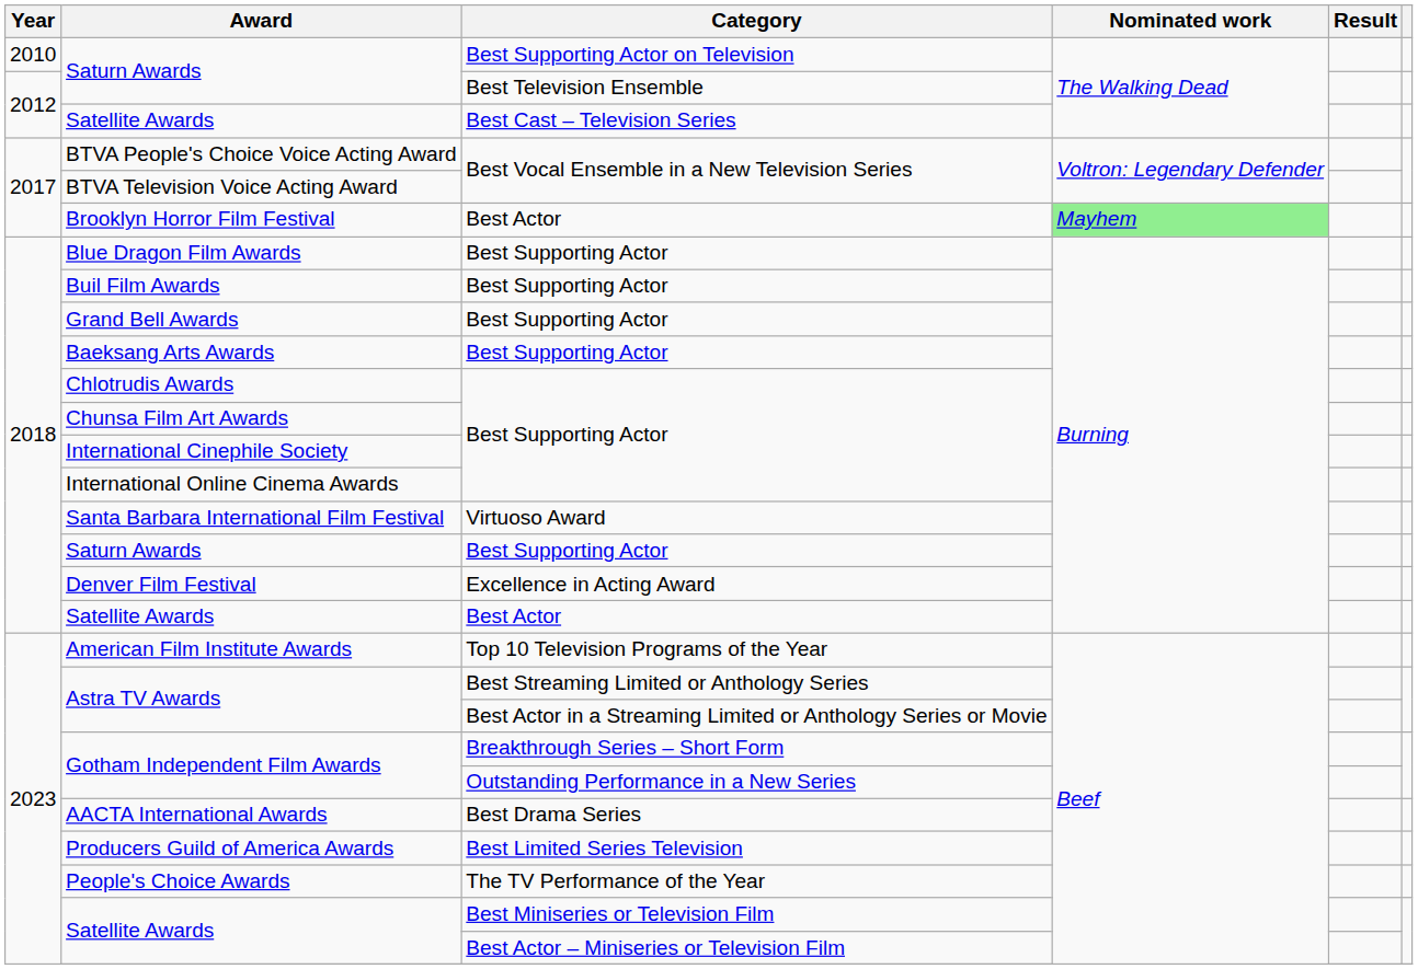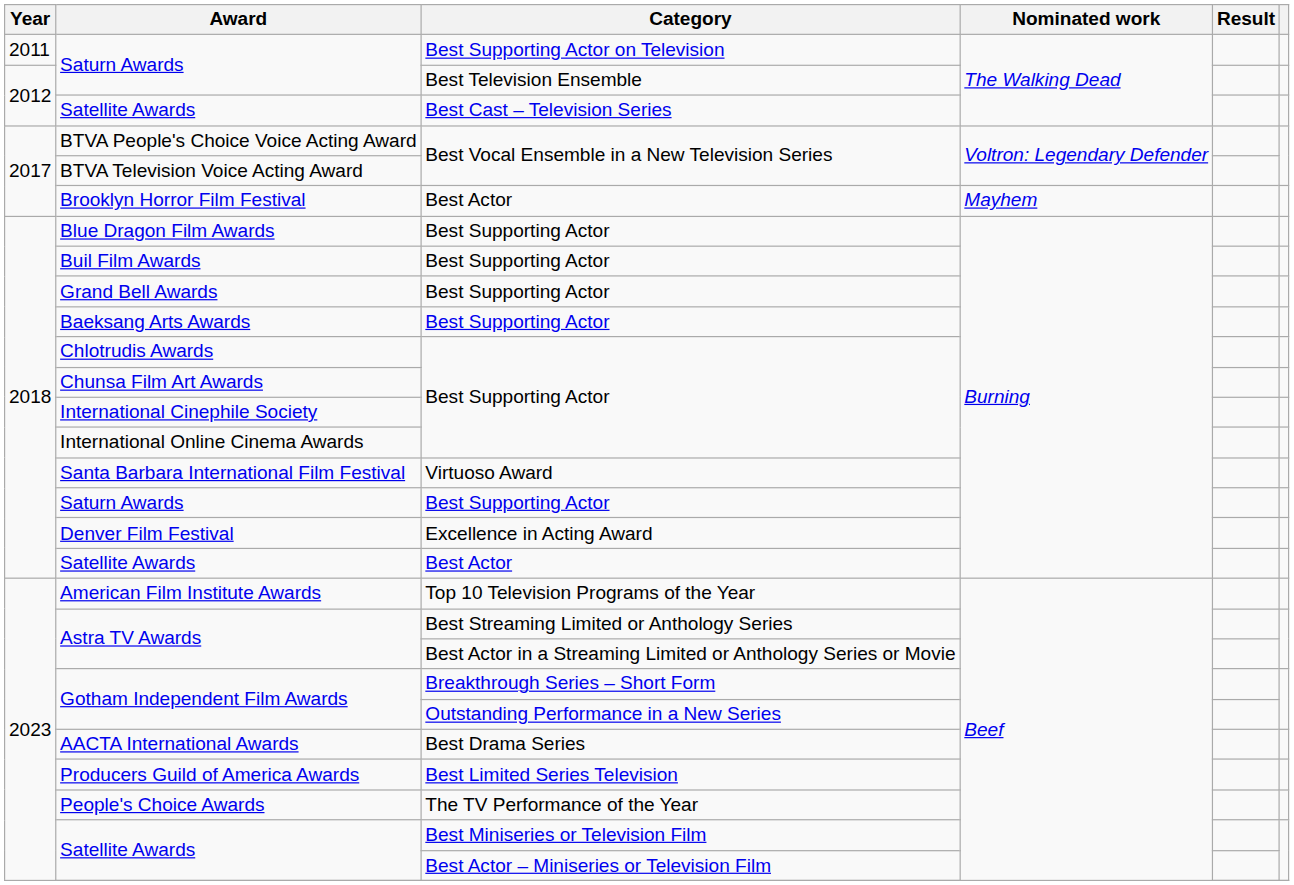 <table class="wikitable sortable">
 <tr>
 <th>Year</th>
 <th>Award</th>
 <th>Category</th>
 <th>Nominated work</th>
 <th>Result</th>
 <th class="unsortable"></th>
 </tr>
 <tr>
-<td>2010</td>
+<td>2011</td>
 <td rowspan="2"><a href='#'>Saturn Awards</a></td>
 <td><a href='#'>Best Supporting Actor on Television</a></td>
 <td rowspan=3><em><a href='#'>The Walking Dead</a></em></td>
 <td></td>
 <td></td>
 </tr>
 <tr>
 <td rowspan=2>2012</td>
 <td>Best Television Ensemble</td>
 <td></td>
 <td></td>
 </tr>
 <tr>
 <td><a href='#'>Satellite Awards</a></td>
 <td><a href='#'>Best Cast – Television Series</a></td>
 <td></td>
 <td></td>
 </tr>
 <tr>
 <td rowspan=3>2017</td>
 <td>BTVA People's Choice Voice Acting Award</td>
 <td rowspan=2>Best Vocal Ensemble in a New Television Series</td>
 <td rowspan=2><em><a href='#'>Voltron: Legendary Defender</a></em></td>
 <td></td>
 <td rowspan=2></td>
 </tr>
 <tr>
 <td>BTVA Television Voice Acting Award</td>
 <td></td>
 </tr>
 <tr>
 <td><a href='#'>Brooklyn Horror Film Festival</a></td>
 <td>Best Actor</td>
-<td style="background: lightgreen;"><em><a href='#'>Mayhem</a></em></td>
+<td><em><a href='#'>Mayhem</a></em></td>
 <td></td>
 <td></td>
 </tr>
 <tr>
 <td rowspan="12">2018</td>
 <td><a href='#'>Blue Dragon Film Awards</a></td>
 <td>Best Supporting Actor</td>
 <td rowspan="12"><em><a href='#'>Burning</a></em></td>
 <td></td>
 <td></td>
 </tr>
 <tr>
 <td><a href='#'>Buil Film Awards</a></td>
 <td>Best Supporting Actor</td>
 <td></td>
 <td></td>
 </tr>
 <tr>
 <td><a href='#'>Grand Bell Awards</a></td>
 <td>Best Supporting Actor</td>
 <td></td>
 <td></td>
 </tr>
 <tr>
 <td><a href='#'>Baeksang Arts Awards</a></td>
 <td><a href='#'>Best Supporting Actor</a></td>
 <td></td>
 <td></td>
 </tr>
 <tr>
 <td><a href='#'>Chlotrudis Awards</a></td>
 <td rowspan="4">Best Supporting Actor</td>
 <td></td>
 <td></td>
 </tr>
 <tr>
 <td><a href='#'>Chunsa Film Art Awards</a></td>
 <td></td>
 <td></td>
 </tr>
 <tr>
 <td><a href='#'>International Cinephile Society</a></td>
 <td></td>
 <td></td>
 </tr>
 <tr>
 <td>International Online Cinema Awards</td>
 <td></td>
 <td></td>
 </tr>
 <tr>
 <td><a href='#'>Santa Barbara International Film Festival</a></td>
 <td>Virtuoso Award</td>
 <td></td>
 <td></td>
 </tr>
 <tr>
 <td><a href='#'>Saturn Awards</a></td>
 <td><a href='#'>Best Supporting Actor</a></td>
 <td></td>
 <td></td>
 </tr>
 <tr>
 <td><a href='#'>Denver Film Festival</a></td>
 <td>Excellence in Acting Award</td>
 <td></td>
 <td></td>
 </tr>
 <tr>
 <td><a href='#'>Satellite Awards</a></td>
 <td><a href='#'>Best Actor</a></td>
 <td></td>
 <td></td>
 </tr>
 <tr>
 <td rowspan="16">2023</td>
 <td><a href='#'>American Film Institute Awards</a></td>
 <td>Top 10 Television Programs of the Year</td>
 <td rowspan="16"><em><a href='#'>Beef</a></em></td>
 <td></td>
 <td></td>
 </tr>
 <tr>
 <td rowspan="2"><a href='#'>Astra TV Awards</a></td>
 <td>Best Streaming Limited or Anthology Series</td>
 <td></td>
 <td rowspan="2"></td>
 </tr>
 <tr>
 <td>Best Actor in a Streaming Limited or Anthology Series or Movie</td>
 <td></td>
 </tr>
 <tr>
 <td rowspan="2"><a href='#'>Gotham Independent Film Awards</a></td>
 <td><a href='#'>Breakthrough Series – Short Form</a></td>
 <td></td>
 <td rowspan="2"></td>
 </tr>
 <tr>
 <td><a href='#'>Outstanding Performance in a New Series</a></td>
 <td></td>
 </tr>
 <tr>
 <td><a href='#'>AACTA International Awards</a></td>
 <td>Best Drama Series</td>
 <td></td>
 <td></td>
 </tr>
 <tr>
 <td><a href='#'>Producers Guild of America Awards</a></td>
 <td><a href='#'>Best Limited Series Television</a></td>
 <td></td>
 <td></td>
 </tr>
 <tr>
 <td><a href='#'>People's Choice Awards</a></td>
 <td>The TV Performance of the Year</td>
 <td></td>
 <td></td>
 </tr>
 <tr>
 <td rowspan="2"><a href='#'>Satellite Awards</a></td>
 <td><a href='#'>Best Miniseries or Television Film</a></td>
 <td></td>
 <td rowspan="2"></td>
 </tr>
 <tr>
 <td><a href='#'>Best Actor – Miniseries or Television Film</a></td>
 <td></td>
 </tr>
 <tr>
 </tr>
 </table>
